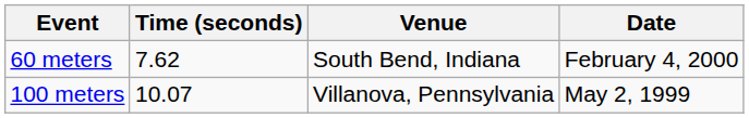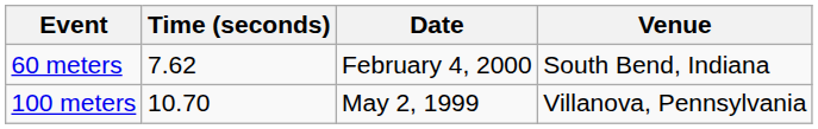 <table class="wikitable">
 <tr>
 <th>Event</th>
 <th>Time (seconds)</th>
+<th>Date</th>
 <th>Venue</th>
-<th>Date</th>
 </tr>
 <tr>
 <td><a href='#'>60 meters</a></td>
 <td>7.62</td>
+<td>February 4, 2000</td>
 <td>South Bend, Indiana</td>
-<td>February 4, 2000</td>
 </tr>
 <tr>
 <td><a href='#'>100 meters</a></td>
-<td>10.07</td>
+<td>10.70</td>
+<td>May 2, 1999</td>
 <td>Villanova, Pennsylvania</td>
-<td>May 2, 1999</td>
 </tr>
 </table>
